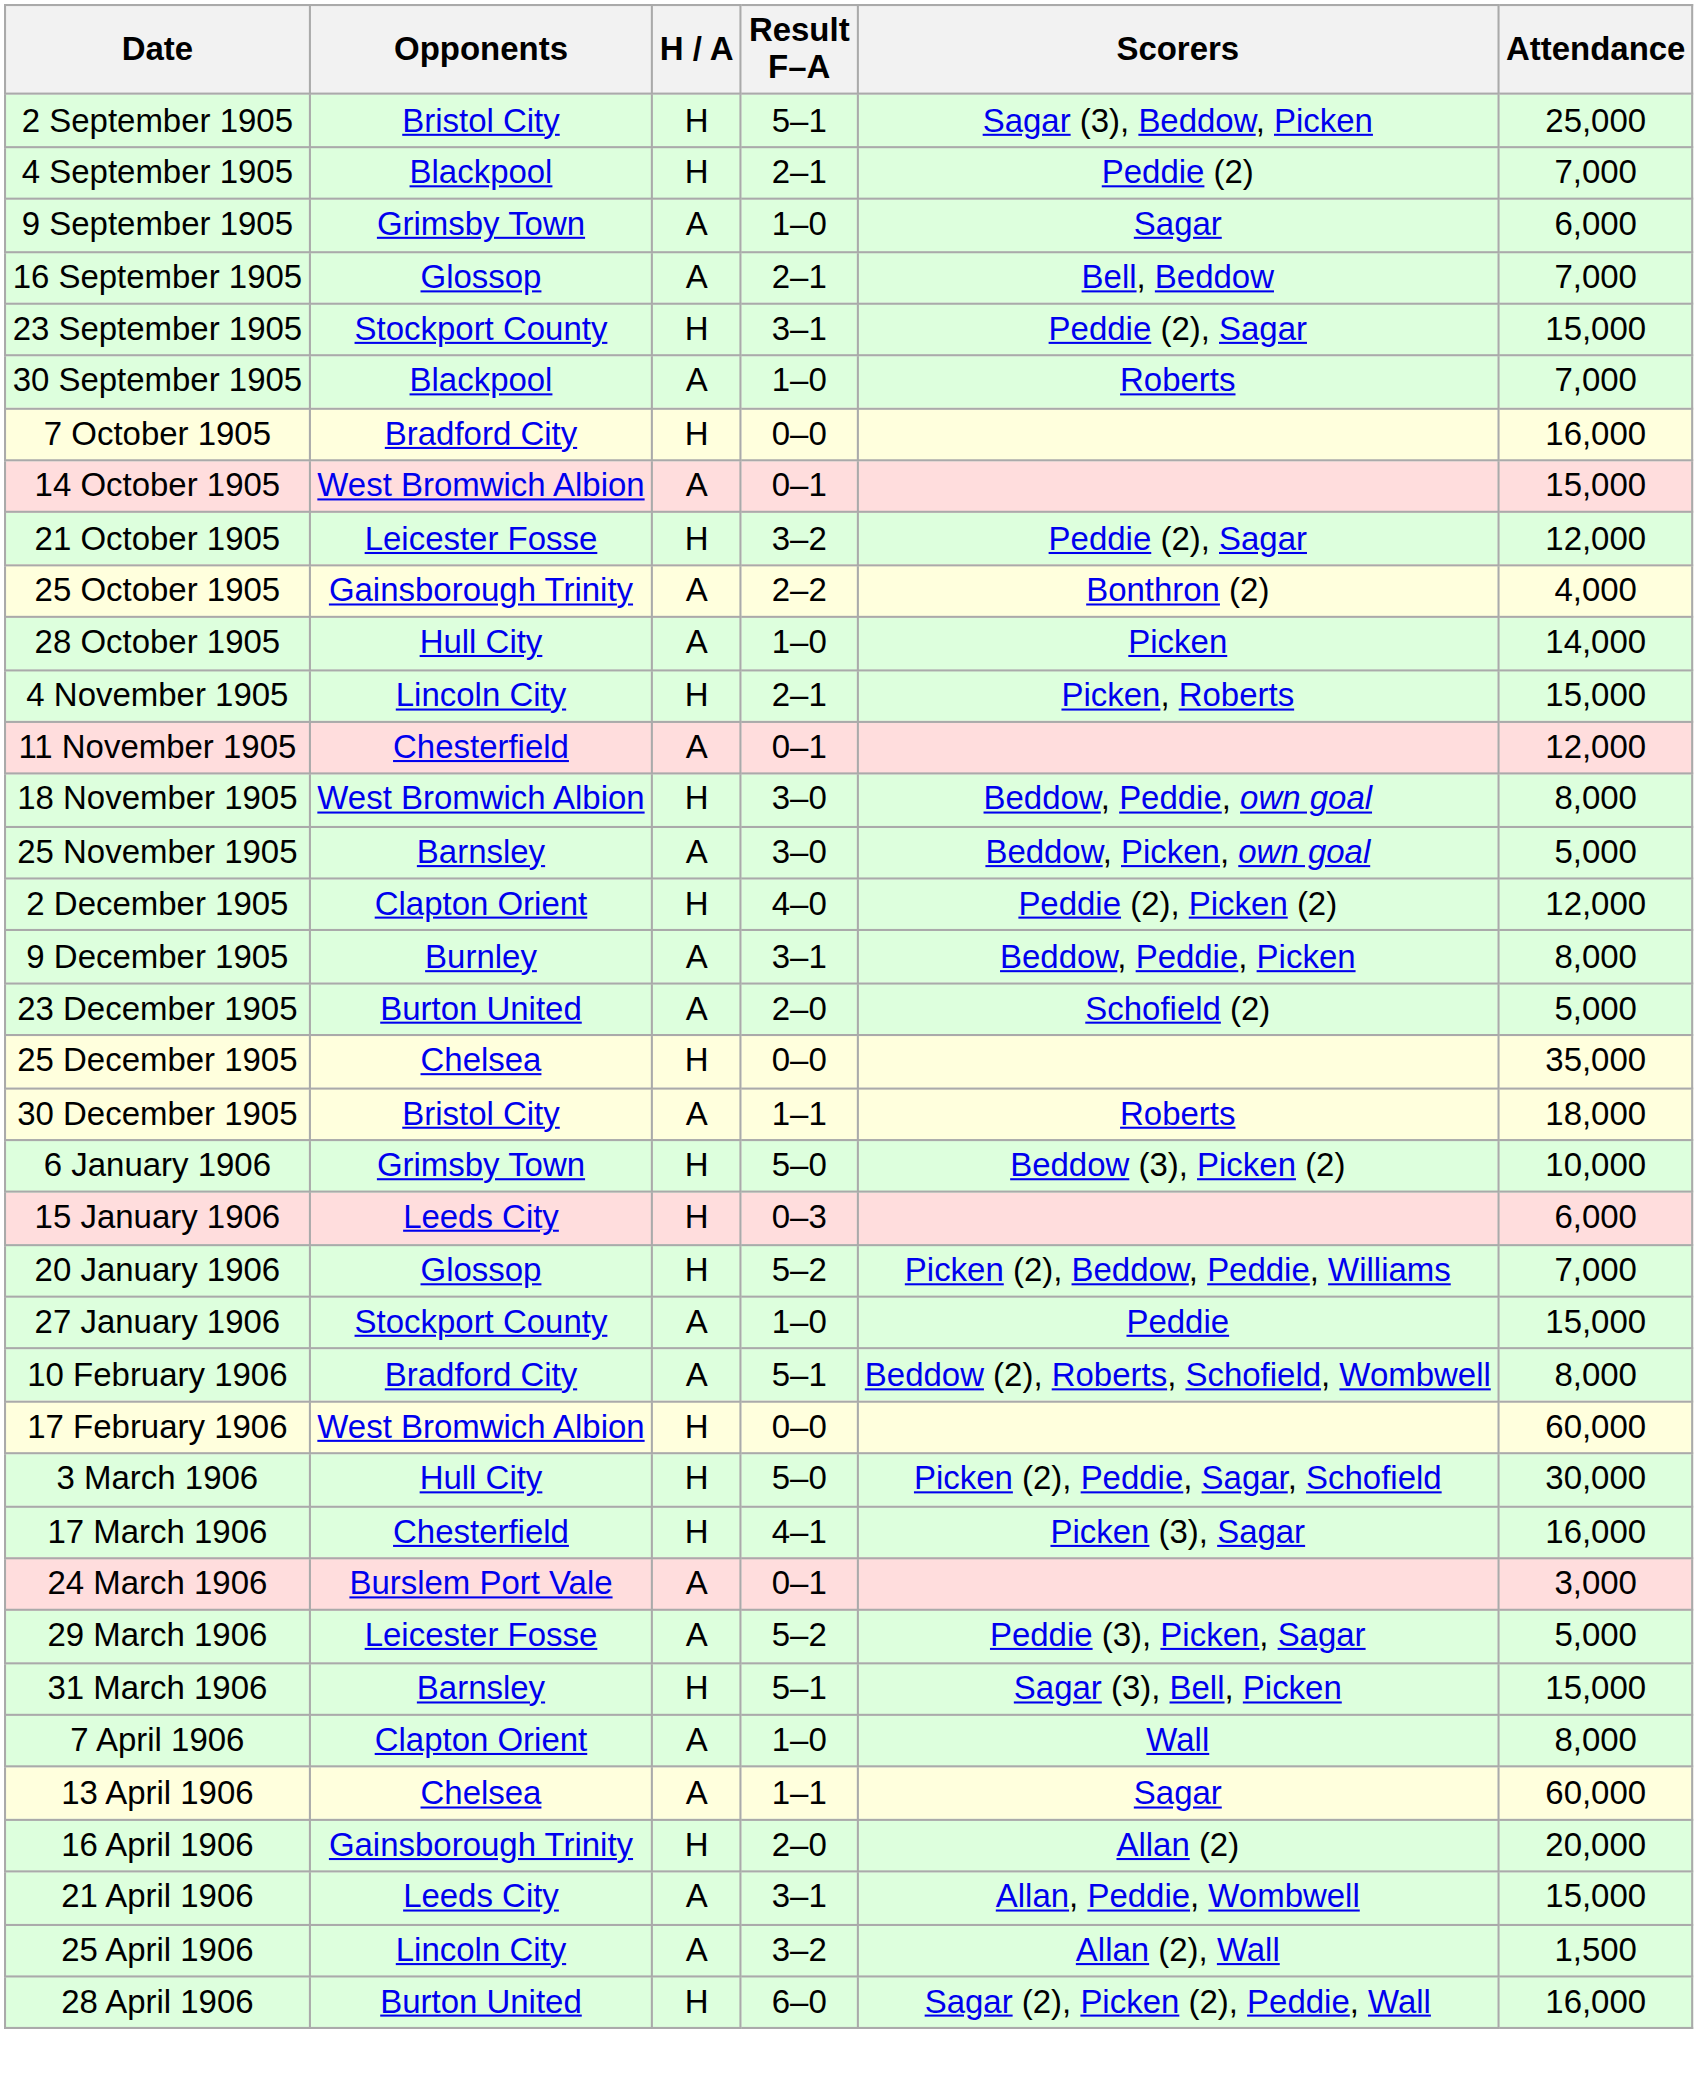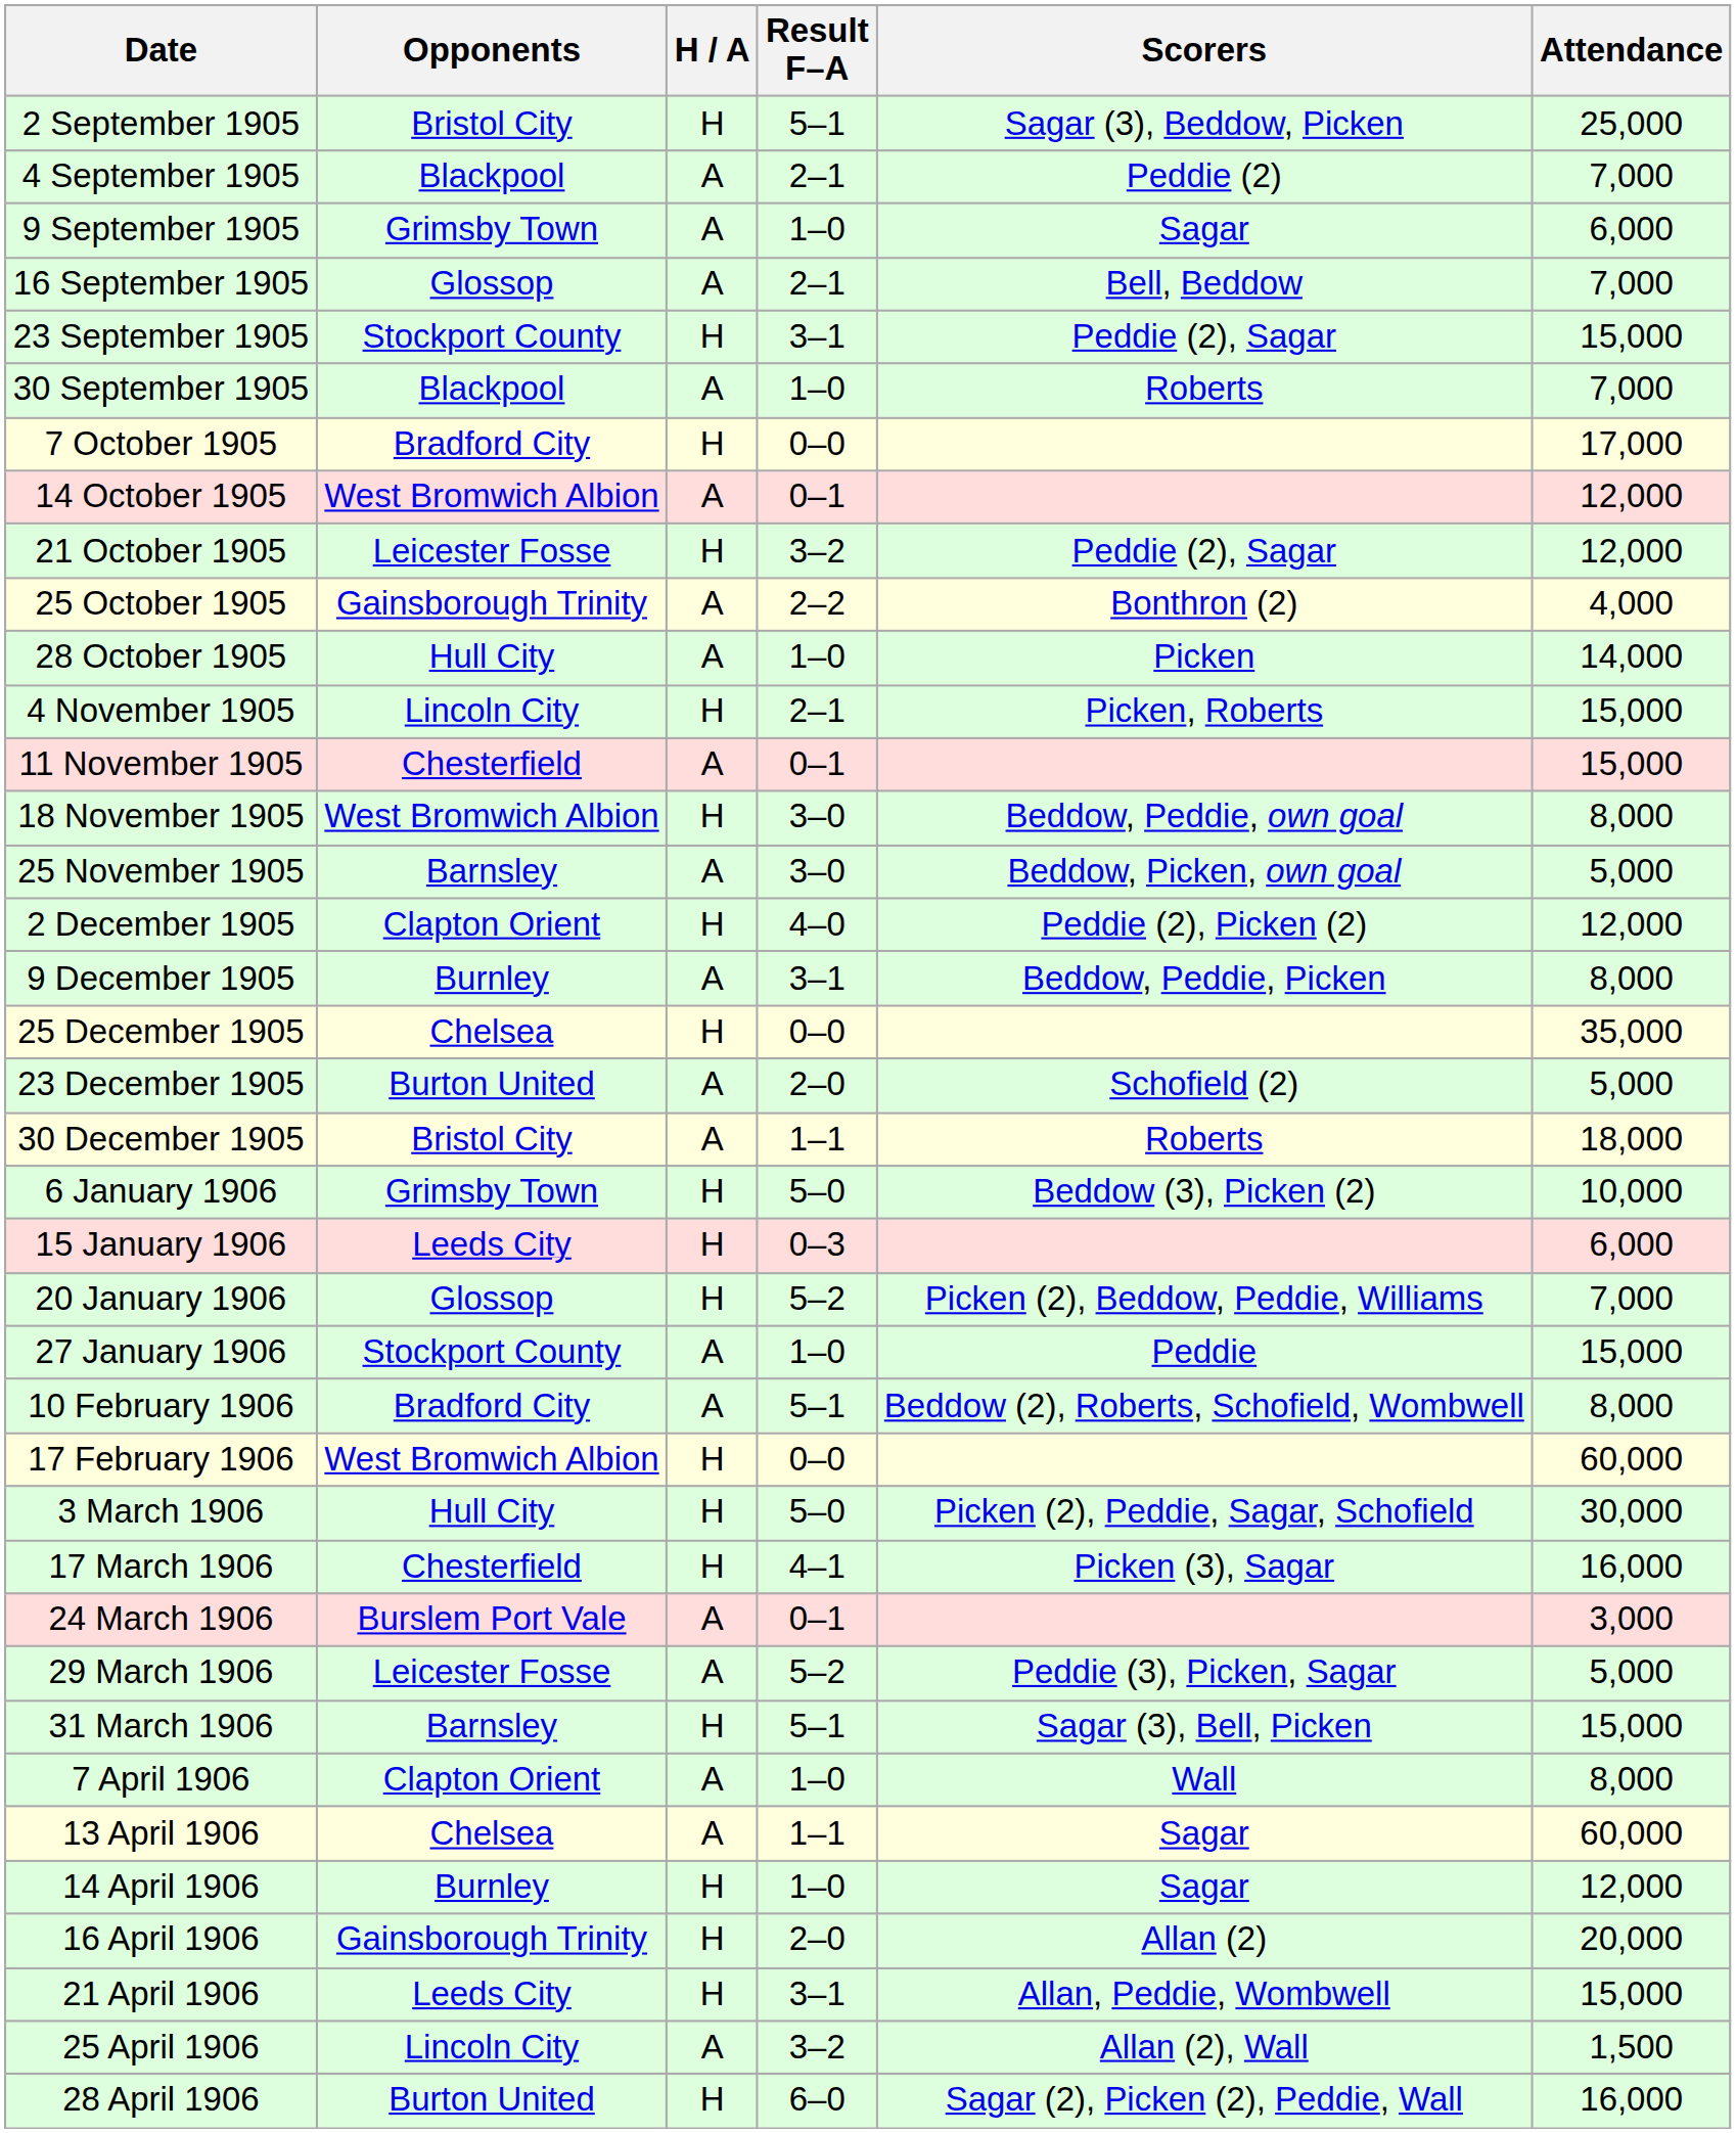 <table class="wikitable" style="text-align:center">
 <tr>
 <th>Date</th>
 <th>Opponents</th>
 <th>H / A</th>
 <th>Result<br>F–A</th>
 <th>Scorers</th>
 <th>Attendance</th>
 </tr>
 <tr bgcolor="#ddffdd">
 <td>2 September 1905</td>
 <td><a href='#'>Bristol City</a></td>
 <td>H</td>
 <td>5–1</td>
 <td><a href='#'>Sagar</a> (3), <a href='#'>Beddow</a>, <a href='#'>Picken</a></td>
 <td>25,000</td>
 </tr>
 <tr bgcolor="#ddffdd">
 <td>4 September 1905</td>
 <td><a href='#'>Blackpool</a></td>
-<td>H</td>
+<td>A</td>
 <td>2–1</td>
 <td><a href='#'>Peddie</a> (2)</td>
 <td>7,000</td>
 </tr>
 <tr bgcolor="#ddffdd">
 <td>9 September 1905</td>
 <td><a href='#'>Grimsby Town</a></td>
 <td>A</td>
 <td>1–0</td>
 <td><a href='#'>Sagar</a></td>
 <td>6,000</td>
 </tr>
 <tr bgcolor="#ddffdd">
 <td>16 September 1905</td>
 <td><a href='#'>Glossop</a></td>
 <td>A</td>
 <td>2–1</td>
 <td><a href='#'>Bell</a>, <a href='#'>Beddow</a></td>
 <td>7,000</td>
 </tr>
 <tr bgcolor="#ddffdd">
 <td>23 September 1905</td>
 <td><a href='#'>Stockport County</a></td>
 <td>H</td>
 <td>3–1</td>
 <td><a href='#'>Peddie</a> (2), <a href='#'>Sagar</a></td>
 <td>15,000</td>
 </tr>
 <tr bgcolor="#ddffdd">
 <td>30 September 1905</td>
 <td><a href='#'>Blackpool</a></td>
 <td>A</td>
 <td>1–0</td>
 <td><a href='#'>Roberts</a></td>
 <td>7,000</td>
 </tr>
 <tr bgcolor="#ffffdd">
 <td>7 October 1905</td>
 <td><a href='#'>Bradford City</a></td>
 <td>H</td>
 <td>0–0</td>
 <td></td>
-<td>16,000</td>
+<td>17,000</td>
 </tr>
 <tr bgcolor="#ffdddd">
 <td>14 October 1905</td>
 <td><a href='#'>West Bromwich Albion</a></td>
 <td>A</td>
 <td>0–1</td>
 <td></td>
-<td>15,000</td>
+<td>12,000</td>
 </tr>
 <tr bgcolor="#ddffdd">
 <td>21 October 1905</td>
 <td><a href='#'>Leicester Fosse</a></td>
 <td>H</td>
 <td>3–2</td>
 <td><a href='#'>Peddie</a> (2), <a href='#'>Sagar</a></td>
 <td>12,000</td>
 </tr>
 <tr bgcolor="#ffffdd">
 <td>25 October 1905</td>
 <td><a href='#'>Gainsborough Trinity</a></td>
 <td>A</td>
 <td>2–2</td>
 <td><a href='#'>Bonthron</a> (2)</td>
 <td>4,000</td>
 </tr>
 <tr bgcolor="#ddffdd">
 <td>28 October 1905</td>
 <td><a href='#'>Hull City</a></td>
 <td>A</td>
 <td>1–0</td>
 <td><a href='#'>Picken</a></td>
 <td>14,000</td>
 </tr>
 <tr bgcolor="#ddffdd">
 <td>4 November 1905</td>
 <td><a href='#'>Lincoln City</a></td>
 <td>H</td>
 <td>2–1</td>
 <td><a href='#'>Picken</a>, <a href='#'>Roberts</a></td>
 <td>15,000</td>
 </tr>
 <tr bgcolor="#ffdddd">
 <td>11 November 1905</td>
 <td><a href='#'>Chesterfield</a></td>
 <td>A</td>
 <td>0–1</td>
 <td></td>
-<td>12,000</td>
+<td>15,000</td>
 </tr>
 <tr bgcolor="#ddffdd">
 <td>18 November 1905</td>
 <td><a href='#'>West Bromwich Albion</a></td>
 <td>H</td>
 <td>3–0</td>
 <td><a href='#'>Beddow</a>, <a href='#'>Peddie</a>, <em><a href='#'>own goal</a></em></td>
 <td>8,000</td>
 </tr>
 <tr bgcolor="#ddffdd">
 <td>25 November 1905</td>
 <td><a href='#'>Barnsley</a></td>
 <td>A</td>
 <td>3–0</td>
 <td><a href='#'>Beddow</a>, <a href='#'>Picken</a>, <em><a href='#'>own goal</a></em></td>
 <td>5,000</td>
 </tr>
 <tr bgcolor="#ddffdd">
 <td>2 December 1905</td>
 <td><a href='#'>Clapton Orient</a></td>
 <td>H</td>
 <td>4–0</td>
 <td><a href='#'>Peddie</a> (2), <a href='#'>Picken</a> (2)</td>
 <td>12,000</td>
 </tr>
 <tr bgcolor="#ddffdd">
 <td>9 December 1905</td>
 <td><a href='#'>Burnley</a></td>
 <td>A</td>
 <td>3–1</td>
 <td><a href='#'>Beddow</a>, <a href='#'>Peddie</a>, <a href='#'>Picken</a></td>
 <td>8,000</td>
 </tr>
+<tr bgcolor="#ffffdd">
+<td>25 December 1905</td>
+<td><a href='#'>Chelsea</a></td>
+<td>H</td>
+<td>0–0</td>
+<td></td>
+<td>35,000</td>
+</tr>
 <tr bgcolor="#ddffdd">
 <td>23 December 1905</td>
 <td><a href='#'>Burton United</a></td>
 <td>A</td>
 <td>2–0</td>
 <td><a href='#'>Schofield</a> (2)</td>
 <td>5,000</td>
-</tr>
-<tr bgcolor="#ffffdd">
-<td>25 December 1905</td>
-<td><a href='#'>Chelsea</a></td>
-<td>H</td>
-<td>0–0</td>
-<td></td>
-<td>35,000</td>
 </tr>
 <tr bgcolor="#ffffdd">
 <td>30 December 1905</td>
 <td><a href='#'>Bristol City</a></td>
 <td>A</td>
 <td>1–1</td>
 <td><a href='#'>Roberts</a></td>
 <td>18,000</td>
 </tr>
 <tr bgcolor="#ddffdd">
 <td>6 January 1906</td>
 <td><a href='#'>Grimsby Town</a></td>
 <td>H</td>
 <td>5–0</td>
 <td><a href='#'>Beddow</a> (3), <a href='#'>Picken</a> (2)</td>
 <td>10,000</td>
 </tr>
 <tr bgcolor="#ffdddd">
 <td>15 January 1906</td>
 <td><a href='#'>Leeds City</a></td>
 <td>H</td>
 <td>0–3</td>
 <td></td>
 <td>6,000</td>
 </tr>
 <tr bgcolor="#ddffdd">
 <td>20 January 1906</td>
 <td><a href='#'>Glossop</a></td>
 <td>H</td>
 <td>5–2</td>
 <td><a href='#'>Picken</a> (2), <a href='#'>Beddow</a>, <a href='#'>Peddie</a>, <a href='#'>Williams</a></td>
 <td>7,000</td>
 </tr>
 <tr bgcolor="#ddffdd">
 <td>27 January 1906</td>
 <td><a href='#'>Stockport County</a></td>
 <td>A</td>
 <td>1–0</td>
 <td><a href='#'>Peddie</a></td>
 <td>15,000</td>
 </tr>
 <tr bgcolor="#ddffdd">
 <td>10 February 1906</td>
 <td><a href='#'>Bradford City</a></td>
 <td>A</td>
 <td>5–1</td>
 <td><a href='#'>Beddow</a> (2), <a href='#'>Roberts</a>, <a href='#'>Schofield</a>, <a href='#'>Wombwell</a></td>
 <td>8,000</td>
 </tr>
 <tr bgcolor="#ffffdd">
 <td>17 February 1906</td>
 <td><a href='#'>West Bromwich Albion</a></td>
 <td>H</td>
 <td>0–0</td>
 <td></td>
 <td>60,000</td>
 </tr>
 <tr bgcolor="#ddffdd">
 <td>3 March 1906</td>
 <td><a href='#'>Hull City</a></td>
 <td>H</td>
 <td>5–0</td>
 <td><a href='#'>Picken</a> (2), <a href='#'>Peddie</a>, <a href='#'>Sagar</a>, <a href='#'>Schofield</a></td>
 <td>30,000</td>
 </tr>
 <tr bgcolor="#ddffdd">
 <td>17 March 1906</td>
 <td><a href='#'>Chesterfield</a></td>
 <td>H</td>
 <td>4–1</td>
 <td><a href='#'>Picken</a> (3), <a href='#'>Sagar</a></td>
 <td>16,000</td>
 </tr>
 <tr bgcolor="#ffdddd">
 <td>24 March 1906</td>
 <td><a href='#'>Burslem Port Vale</a></td>
 <td>A</td>
 <td>0–1</td>
 <td></td>
 <td>3,000</td>
 </tr>
 <tr bgcolor="#ddffdd">
 <td>29 March 1906</td>
 <td><a href='#'>Leicester Fosse</a></td>
 <td>A</td>
 <td>5–2</td>
 <td><a href='#'>Peddie</a> (3), <a href='#'>Picken</a>, <a href='#'>Sagar</a></td>
 <td>5,000</td>
 </tr>
 <tr bgcolor="#ddffdd">
 <td>31 March 1906</td>
 <td><a href='#'>Barnsley</a></td>
 <td>H</td>
 <td>5–1</td>
 <td><a href='#'>Sagar</a> (3), <a href='#'>Bell</a>, <a href='#'>Picken</a></td>
 <td>15,000</td>
 </tr>
 <tr bgcolor="#ddffdd">
 <td>7 April 1906</td>
 <td><a href='#'>Clapton Orient</a></td>
 <td>A</td>
 <td>1–0</td>
 <td><a href='#'>Wall</a></td>
 <td>8,000</td>
 </tr>
 <tr bgcolor="#ffffdd">
 <td>13 April 1906</td>
 <td><a href='#'>Chelsea</a></td>
 <td>A</td>
 <td>1–1</td>
 <td><a href='#'>Sagar</a></td>
 <td>60,000</td>
 </tr>
 <tr bgcolor="#ddffdd">
+<td>14 April 1906</td>
+<td><a href='#'>Burnley</a></td>
+<td>H</td>
+<td>1–0</td>
+<td><a href='#'>Sagar</a></td>
+<td>12,000</td>
+</tr>
+<tr bgcolor="#ddffdd">
 <td>16 April 1906</td>
 <td><a href='#'>Gainsborough Trinity</a></td>
 <td>H</td>
 <td>2–0</td>
 <td><a href='#'>Allan</a> (2)</td>
 <td>20,000</td>
 </tr>
 <tr bgcolor="#ddffdd">
 <td>21 April 1906</td>
 <td><a href='#'>Leeds City</a></td>
-<td>A</td>
+<td>H</td>
 <td>3–1</td>
 <td><a href='#'>Allan</a>, <a href='#'>Peddie</a>, <a href='#'>Wombwell</a></td>
 <td>15,000</td>
 </tr>
 <tr bgcolor="#ddffdd">
 <td>25 April 1906</td>
 <td><a href='#'>Lincoln City</a></td>
 <td>A</td>
 <td>3–2</td>
 <td><a href='#'>Allan</a> (2), <a href='#'>Wall</a></td>
 <td>1,500</td>
 </tr>
 <tr bgcolor="#ddffdd">
 <td>28 April 1906</td>
 <td><a href='#'>Burton United</a></td>
 <td>H</td>
 <td>6–0</td>
 <td><a href='#'>Sagar</a> (2), <a href='#'>Picken</a> (2), <a href='#'>Peddie</a>, <a href='#'>Wall</a></td>
 <td>16,000</td>
 </tr>
 </table>
